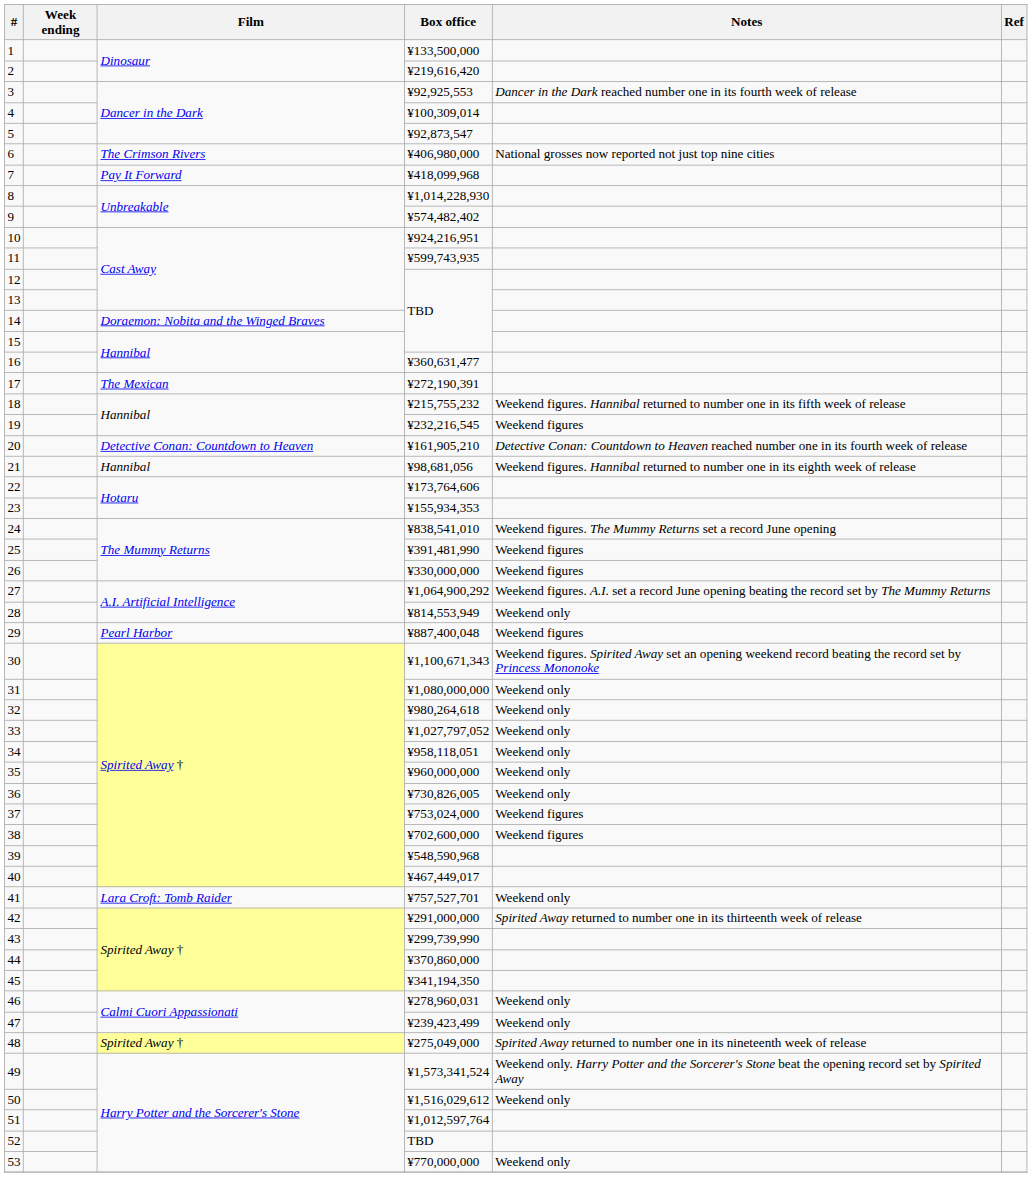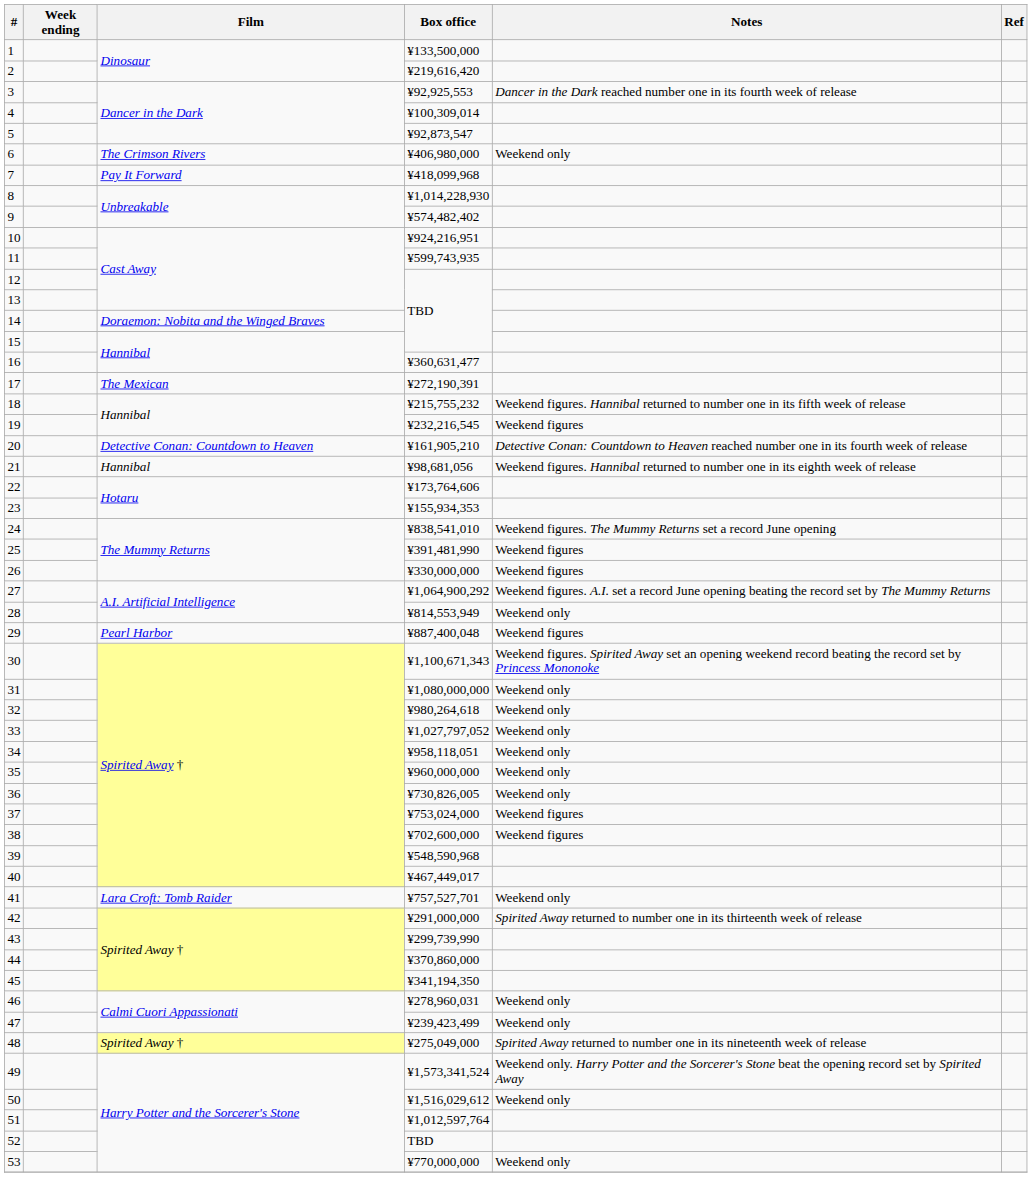 <table class="wikitable sortable">
 <tr>
 <th abbr="Week">#</th>
 <th abbr="Date">Week ending</th>
 <th width="30%">Film</th>
 <th abbr="Box Office">Box office</th>
 <th>Notes</th>
 <th>Ref</th>
 </tr>
 <tr>
 <td>1</td>
 <td></td>
 <td rowspan="2"><em><a href='#'>Dinosaur</a></em></td>
 <td>¥133,500,000</td>
 <td></td>
 <td></td>
 </tr>
 <tr>
 <td>2</td>
 <td></td>
 <td>¥219,616,420</td>
 <td></td>
 <td></td>
 </tr>
 <tr>
 <td>3</td>
 <td></td>
 <td rowspan="3"><em><a href='#'>Dancer in the Dark</a></em></td>
 <td>¥92,925,553</td>
 <td><em>Dancer in the Dark</em> reached number one in its fourth week of release</td>
 <td></td>
 </tr>
 <tr>
 <td>4</td>
 <td></td>
 <td>¥100,309,014</td>
 <td></td>
 <td></td>
 </tr>
 <tr>
 <td>5</td>
 <td></td>
 <td>¥92,873,547</td>
 <td></td>
 <td></td>
 </tr>
 <tr>
 <td>6</td>
 <td></td>
 <td><em><a href='#'>The Crimson Rivers</a></em></td>
 <td>¥406,980,000</td>
-<td>National grosses now reported not just top nine cities</td>
+<td>Weekend only</td>
 <td></td>
 </tr>
 <tr>
 <td>7</td>
 <td></td>
 <td><em><a href='#'>Pay It Forward</a></em></td>
 <td>¥418,099,968</td>
 <td></td>
 <td></td>
 </tr>
 <tr>
 <td>8</td>
 <td></td>
 <td rowspan="2"><em><a href='#'>Unbreakable</a></em></td>
 <td>¥1,014,228,930</td>
 <td></td>
 <td></td>
 </tr>
 <tr>
 <td>9</td>
 <td></td>
 <td>¥574,482,402</td>
 <td></td>
 <td></td>
 </tr>
 <tr>
 <td>10</td>
 <td></td>
 <td rowspan="4"><em><a href='#'>Cast Away</a></em></td>
 <td>¥924,216,951</td>
 <td></td>
 <td></td>
 </tr>
 <tr>
 <td>11</td>
 <td></td>
 <td>¥599,743,935</td>
 <td></td>
 <td></td>
 </tr>
 <tr>
 <td>12</td>
 <td></td>
 <td rowspan="4">TBD</td>
 <td></td>
 <td></td>
 </tr>
 <tr>
 <td>13</td>
 <td></td>
 <td></td>
 <td></td>
 </tr>
 <tr>
 <td>14</td>
 <td></td>
 <td><em><a href='#'>Doraemon: Nobita and the Winged Braves</a></em></td>
 <td></td>
 <td></td>
 </tr>
 <tr>
 <td>15</td>
 <td></td>
 <td rowspan="2"><em><a href='#'>Hannibal</a></em></td>
 <td></td>
 <td></td>
 </tr>
 <tr>
 <td>16</td>
 <td></td>
 <td>¥360,631,477</td>
 <td></td>
 <td></td>
 </tr>
 <tr>
 <td>17</td>
 <td></td>
 <td><em><a href='#'>The Mexican</a></em></td>
 <td>¥272,190,391</td>
 <td></td>
 <td></td>
 </tr>
 <tr>
 <td>18</td>
 <td></td>
 <td rowspan="2"><em>Hannibal</em></td>
 <td>¥215,755,232</td>
 <td>Weekend figures. <em>Hannibal</em> returned to number one in its fifth week of release</td>
 <td></td>
 </tr>
 <tr>
 <td>19</td>
 <td></td>
 <td>¥232,216,545</td>
 <td>Weekend figures</td>
 <td></td>
 </tr>
 <tr>
 <td>20</td>
 <td></td>
 <td><em><a href='#'>Detective Conan: Countdown to Heaven</a></em></td>
 <td>¥161,905,210</td>
 <td><em>Detective Conan: Countdown to Heaven</em> reached number one in its fourth week of release</td>
 <td></td>
 </tr>
 <tr>
 <td>21</td>
 <td></td>
 <td><em>Hannibal</em></td>
 <td>¥98,681,056</td>
 <td>Weekend figures. <em>Hannibal</em> returned to number one in its eighth week of release</td>
 <td></td>
 </tr>
 <tr>
 <td>22</td>
 <td></td>
 <td rowspan="2"><em><a href='#'>Hotaru</a></em></td>
 <td>¥173,764,606</td>
 <td></td>
 <td></td>
 </tr>
 <tr>
 <td>23</td>
 <td></td>
 <td>¥155,934,353</td>
 <td></td>
 <td></td>
 </tr>
 <tr>
 <td>24</td>
 <td></td>
 <td rowspan="3"><em><a href='#'>The Mummy Returns</a></em></td>
 <td>¥838,541,010</td>
 <td>Weekend figures. <em>The Mummy Returns</em> set a record June opening</td>
 <td></td>
 </tr>
 <tr>
 <td>25</td>
 <td></td>
 <td>¥391,481,990</td>
 <td>Weekend figures</td>
 <td></td>
 </tr>
 <tr>
 <td>26</td>
 <td></td>
 <td>¥330,000,000</td>
 <td>Weekend figures</td>
 <td></td>
 </tr>
 <tr>
 <td>27</td>
 <td></td>
 <td rowspan="2"><em><a href='#'>A.I. Artificial Intelligence</a></em></td>
 <td>¥1,064,900,292</td>
 <td>Weekend figures. <em>A.I.</em> set a record June opening beating the record set by <em>The Mummy Returns</em></td>
 <td></td>
 </tr>
 <tr>
 <td>28</td>
 <td></td>
 <td>¥814,553,949</td>
 <td>Weekend only</td>
 <td></td>
 </tr>
 <tr>
 <td>29</td>
 <td></td>
 <td><em><a href='#'>Pearl Harbor</a></em></td>
 <td>¥887,400,048</td>
 <td>Weekend figures</td>
 <td></td>
 </tr>
 <tr>
 <td>30</td>
 <td></td>
 <td rowspan="11" style="background-color:#FFFF99"><em><a href='#'>Spirited Away</a></em> †</td>
 <td>¥1,100,671,343</td>
 <td>Weekend figures. <em>Spirited Away</em> set an opening weekend record beating the record set by  <em><a href='#'>Princess Mononoke</a></em></td>
 <td></td>
 </tr>
 <tr>
 <td>31</td>
 <td></td>
 <td>¥1,080,000,000</td>
 <td>Weekend only</td>
 <td></td>
 </tr>
 <tr>
 <td>32</td>
 <td></td>
 <td>¥980,264,618</td>
 <td>Weekend only</td>
 <td></td>
 </tr>
 <tr>
 <td>33</td>
 <td></td>
 <td>¥1,027,797,052</td>
 <td>Weekend only</td>
 <td></td>
 </tr>
 <tr>
 <td>34</td>
 <td></td>
 <td>¥958,118,051</td>
 <td>Weekend only</td>
 <td></td>
 </tr>
 <tr>
 <td>35</td>
 <td></td>
 <td>¥960,000,000</td>
 <td>Weekend only</td>
 <td></td>
 </tr>
 <tr>
 <td>36</td>
 <td></td>
 <td>¥730,826,005</td>
 <td>Weekend only</td>
 <td></td>
 </tr>
 <tr>
 <td>37</td>
 <td></td>
 <td>¥753,024,000</td>
 <td>Weekend figures</td>
 <td></td>
 </tr>
 <tr>
 <td>38</td>
 <td></td>
 <td>¥702,600,000</td>
 <td>Weekend figures</td>
 <td></td>
 </tr>
 <tr>
 <td>39</td>
 <td></td>
 <td>¥548,590,968</td>
 <td></td>
 <td></td>
 </tr>
 <tr>
 <td>40</td>
 <td></td>
 <td>¥467,449,017</td>
 <td></td>
 <td></td>
 </tr>
 <tr>
 <td>41</td>
 <td></td>
 <td><em><a href='#'>Lara Croft: Tomb Raider</a></em></td>
 <td>¥757,527,701</td>
 <td>Weekend only</td>
 <td></td>
 </tr>
 <tr>
 <td>42</td>
 <td></td>
 <td rowspan="4" style="background-color:#FFFF99"><em>Spirited Away</em> †</td>
 <td>¥291,000,000</td>
 <td><em>Spirited Away</em> returned to number one in its thirteenth week of release</td>
 <td></td>
 </tr>
 <tr>
 <td>43</td>
 <td></td>
 <td>¥299,739,990</td>
 <td></td>
 <td></td>
 </tr>
 <tr>
 <td>44</td>
 <td></td>
 <td>¥370,860,000</td>
 <td></td>
 <td></td>
 </tr>
 <tr>
 <td>45</td>
 <td></td>
 <td>¥341,194,350</td>
 <td></td>
 <td></td>
 </tr>
 <tr>
 <td>46</td>
 <td></td>
 <td rowspan="2"><em><a href='#'>Calmi Cuori Appassionati</a></em></td>
 <td>¥278,960,031</td>
 <td>Weekend only</td>
 <td></td>
 </tr>
 <tr>
 <td>47</td>
 <td></td>
 <td>¥239,423,499</td>
 <td>Weekend only</td>
 <td></td>
 </tr>
 <tr>
 <td>48</td>
 <td></td>
 <td style="background-color:#FFFF99"><em>Spirited Away</em> †</td>
 <td>¥275,049,000</td>
 <td><em>Spirited Away</em> returned to number one in its nineteenth week of release</td>
 <td></td>
 </tr>
 <tr>
 <td>49</td>
 <td></td>
 <td rowspan="5"><em><a href='#'>Harry Potter and the Sorcerer's Stone</a></em></td>
 <td>¥1,573,341,524</td>
 <td>Weekend only. <em>Harry Potter and the Sorcerer's Stone</em> beat the opening record set by <em>Spirited Away</em></td>
 <td></td>
 </tr>
 <tr>
 <td>50</td>
 <td></td>
 <td>¥1,516,029,612</td>
 <td>Weekend only</td>
 <td></td>
 </tr>
 <tr>
 <td>51</td>
 <td></td>
 <td>¥1,012,597,764</td>
 <td></td>
 <td></td>
 </tr>
 <tr>
 <td>52</td>
 <td></td>
 <td>TBD</td>
 <td></td>
 <td></td>
 </tr>
 <tr>
 <td>53</td>
 <td></td>
 <td>¥770,000,000</td>
 <td>Weekend only</td>
 <td></td>
 </tr>
 <tr>
 </tr>
 </table>
